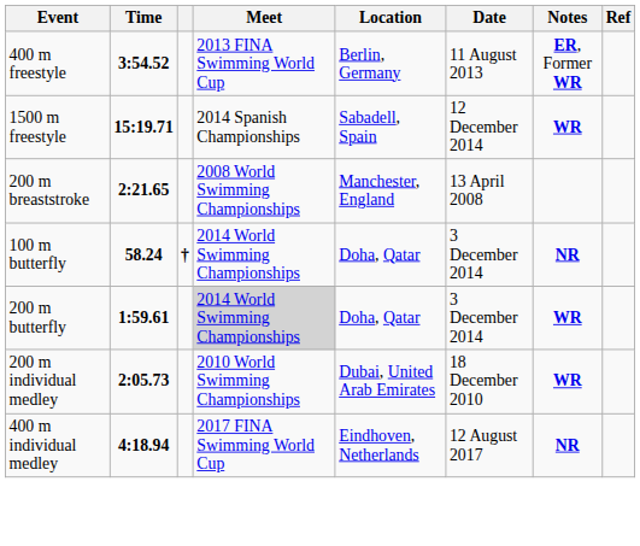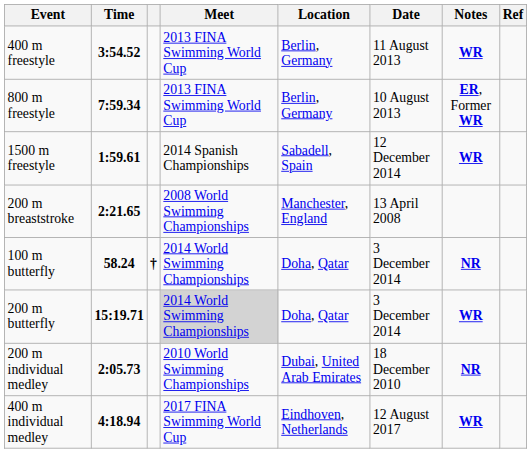 <table class="wikitable">
 <tr>
 <th>Event</th>
 <th>Time</th>
 <th></th>
 <th>Meet</th>
 <th>Location</th>
 <th>Date</th>
 <th>Notes</th>
 <th>Ref</th>
 </tr>
 <tr>
 <td>400 m freestyle</td>
 <td style="text-align:center;"><strong>3:54.52</strong></td>
 <td></td>
 <td><a href='#'>2013 FINA Swimming World Cup</a></td>
 <td><a href='#'>Berlin</a>, <a href='#'>Germany</a></td>
 <td>11 August 2013</td>
+<td style="text-align:center;"><strong><a href='#'>WR</a></strong></td>
+<td style="text-align:center;"></td>
+</tr>
+<tr>
+<td>800 m freestyle</td>
+<td style="text-align:center;"><strong>7:59.34</strong></td>
+<td></td>
+<td><a href='#'>2013 FINA Swimming World Cup</a></td>
+<td><a href='#'>Berlin</a>, <a href='#'>Germany</a></td>
+<td>10 August 2013</td>
 <td style="text-align:center;"><strong><a href='#'>ER</a></strong>, Former <strong><a href='#'>WR</a></strong></td>
 <td style="text-align:center;"></td>
 </tr>
 <tr>
 <td>1500 m freestyle</td>
-<td style="text-align:center;"><strong>15:19.71</strong></td>
+<td style="text-align:center;"><strong>1:59.61</strong></td>
 <td></td>
 <td>2014 Spanish Championships</td>
 <td><a href='#'>Sabadell</a>, <a href='#'>Spain</a></td>
 <td>12 December 2014</td>
 <td style="text-align:center;"><strong><a href='#'>WR</a></strong></td>
 <td style="text-align:center;"></td>
 </tr>
 <tr>
 <td>200 m breaststroke</td>
 <td style="text-align:center;"><strong>2:21.65</strong></td>
 <td></td>
 <td><a href='#'>2008 World Swimming Championships</a></td>
 <td><a href='#'>Manchester</a>, <a href='#'>England</a></td>
 <td>13 April 2008</td>
 <td style="text-align:center;"></td>
 <td style="text-align:center;"></td>
 </tr>
 <tr>
 <td>100 m butterfly</td>
 <td style="text-align:center;"><strong>58.24</strong></td>
 <td><strong>†</strong></td>
 <td><a href='#'>2014 World Swimming Championships</a></td>
 <td><a href='#'>Doha</a>, <a href='#'>Qatar</a></td>
 <td>3 December 2014</td>
 <td style="text-align:center;"><strong><a href='#'>NR</a></strong></td>
 <td style="text-align:center;"></td>
 </tr>
 <tr>
 <td>200 m butterfly</td>
-<td style="text-align:center;"><strong>1:59.61</strong></td>
+<td style="text-align:center;"><strong>15:19.71</strong></td>
 <td></td>
 <td style="background: lightgrey;"><a href='#'>2014 World Swimming Championships</a></td>
 <td><a href='#'>Doha</a>, <a href='#'>Qatar</a></td>
 <td>3 December 2014</td>
 <td style="text-align:center;"><strong><a href='#'>WR</a></strong></td>
 <td style="text-align:center;"></td>
 </tr>
 <tr>
 <td>200 m individual medley</td>
 <td style="text-align:center;"><strong>2:05.73</strong></td>
 <td></td>
 <td><a href='#'>2010 World Swimming Championships</a></td>
 <td><a href='#'>Dubai</a>, <a href='#'>United Arab Emirates</a></td>
 <td>18 December 2010</td>
-<td style="text-align:center;"><strong><a href='#'>WR</a></strong></td>
+<td style="text-align:center;"><strong><a href='#'>NR</a></strong></td>
 <td style="text-align:center;"></td>
 </tr>
 <tr>
 <td>400 m individual medley</td>
 <td style="text-align:center;"><strong>4:18.94</strong></td>
 <td></td>
 <td><a href='#'>2017 FINA Swimming World Cup</a></td>
 <td><a href='#'>Eindhoven</a>, <a href='#'>Netherlands</a></td>
 <td>12 August 2017</td>
-<td style="text-align:center;"><strong><a href='#'>NR</a></strong></td>
+<td style="text-align:center;"><strong><a href='#'>WR</a></strong></td>
 <td style="text-align:center;"></td>
 </tr>
 </table>
